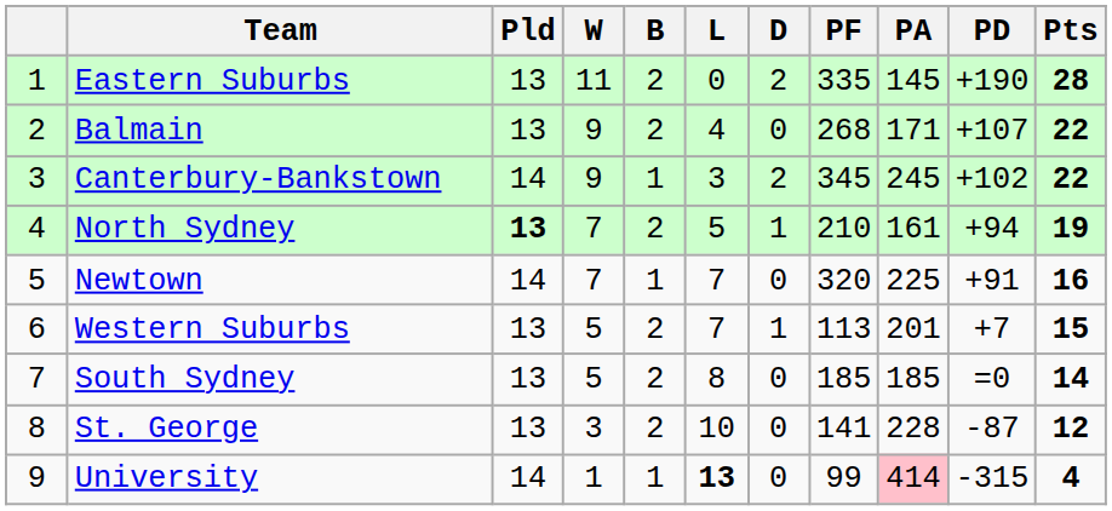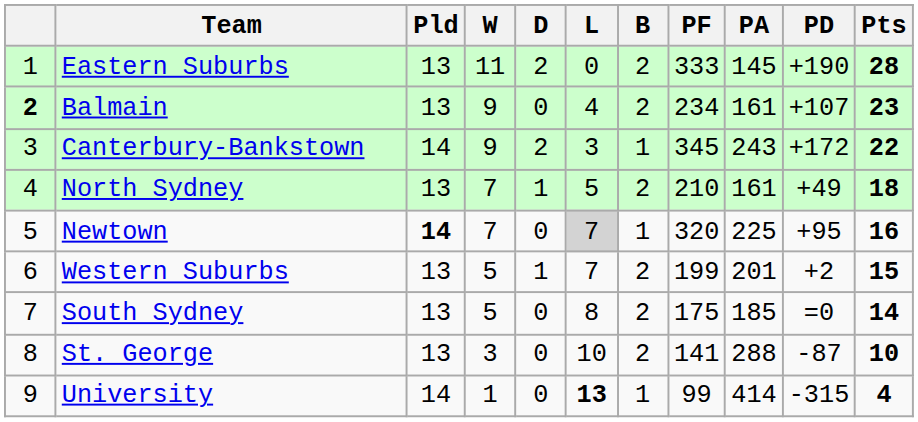 <table class="wikitable" style="text-align:center;">
 <tr>
 <th width=20 abbr="Position"></th>
 <th width=175>Team</th>
 <th width=20 abbr="Played">Pld</th>
 <th width=20 abbr="Won">W</th>
+<th width=20 abbr="Drawn">D</th>
+<th width=20 abbr="Lost">L</th>
 <th width=20 abbr="Bye">B</th>
-<th width=20 abbr="Lost">L</th>
-<th width=20 abbr="Drawn">D</th>
 <th width=20 abbr="Points for">PF</th>
 <th width=20 abbr="Points against">PA</th>
 <th width=20 abbr="Points difference">PD</th>
 <th width=20 abbr="Points">Pts</th>
 </tr>
 <tr style="background: #ccffcc;">
 <td>1</td>
 <td style="text-align:left;"> <a href='#'>Eastern Suburbs</a></td>
 <td>13</td>
 <td>11</td>
 <td>2</td>
 <td>0</td>
 <td>2</td>
-<td>335</td>
+<td>333</td>
 <td>145</td>
 <td>+190</td>
 <td><strong>28</strong></td>
 </tr>
 <tr style="background: #ccffcc;">
-<td>2</td>
+<td><strong>2</strong></td>
 <td style="text-align:left;"> <a href='#'>Balmain</a></td>
 <td>13</td>
 <td>9</td>
+<td>0</td>
+<td>4</td>
 <td>2</td>
-<td>4</td>
-<td>0</td>
-<td>268</td>
-<td>171</td>
+<td>234</td>
+<td>161</td>
 <td>+107</td>
-<td><strong>22</strong></td>
+<td><strong>23</strong></td>
 </tr>
 <tr style="background: #ccffcc;">
 <td>3</td>
 <td style="text-align:left;"> <a href='#'>Canterbury-Bankstown</a></td>
 <td>14</td>
 <td>9</td>
+<td>2</td>
+<td>3</td>
 <td>1</td>
-<td>3</td>
-<td>2</td>
 <td>345</td>
-<td>245</td>
-<td>+102</td>
+<td>243</td>
+<td>+172</td>
 <td><strong>22</strong></td>
 </tr>
 <tr style="background: #ccffcc;">
 <td>4</td>
 <td style="text-align:left;"> <a href='#'>North Sydney</a></td>
-<td><strong>13</strong></td>
+<td>13</td>
 <td>7</td>
+<td>1</td>
+<td>5</td>
 <td>2</td>
-<td>5</td>
-<td>1</td>
 <td>210</td>
 <td>161</td>
-<td>+94</td>
-<td><strong>19</strong></td>
+<td>+49</td>
+<td><strong>18</strong></td>
 </tr>
 <tr>
 <td>5</td>
 <td style="text-align:left;"> <a href='#'>Newtown</a></td>
-<td>14</td>
-<td>7</td>
-<td>1</td>
+<td><strong>14</strong></td>
 <td>7</td>
 <td>0</td>
+<td style="background: lightgrey;">7</td>
+<td>1</td>
 <td>320</td>
 <td>225</td>
-<td>+91</td>
+<td>+95</td>
 <td><strong>16</strong></td>
 </tr>
 <tr>
 <td>6</td>
 <td style="text-align:left;"> <a href='#'>Western Suburbs</a></td>
 <td>13</td>
 <td>5</td>
+<td>1</td>
+<td>7</td>
 <td>2</td>
-<td>7</td>
-<td>1</td>
-<td>113</td>
+<td>199</td>
 <td>201</td>
-<td>+7</td>
+<td>+2</td>
 <td><strong>15</strong></td>
 </tr>
 <tr>
 <td>7</td>
 <td style="text-align:left;"> <a href='#'>South Sydney</a></td>
 <td>13</td>
 <td>5</td>
+<td>0</td>
+<td>8</td>
 <td>2</td>
-<td>8</td>
-<td>0</td>
-<td>185</td>
+<td>175</td>
 <td>185</td>
 <td>=0</td>
 <td><strong>14</strong></td>
 </tr>
 <tr>
 <td>8</td>
 <td style="text-align:left;"> <a href='#'>St. George</a></td>
 <td>13</td>
 <td>3</td>
+<td>0</td>
+<td>10</td>
 <td>2</td>
-<td>10</td>
-<td>0</td>
 <td>141</td>
-<td>228</td>
+<td>288</td>
 <td>-87</td>
-<td><strong>12</strong></td>
+<td><strong>10</strong></td>
 </tr>
 <tr>
 <td>9</td>
 <td style="text-align:left;"> <a href='#'>University</a></td>
 <td>14</td>
 <td>1</td>
+<td>0</td>
+<td><strong>13</strong></td>
 <td>1</td>
-<td><strong>13</strong></td>
-<td>0</td>
 <td>99</td>
-<td style="background: pink;">414</td>
+<td>414</td>
 <td>-315</td>
 <td><strong>4</strong></td>
 </tr>
 </table>
